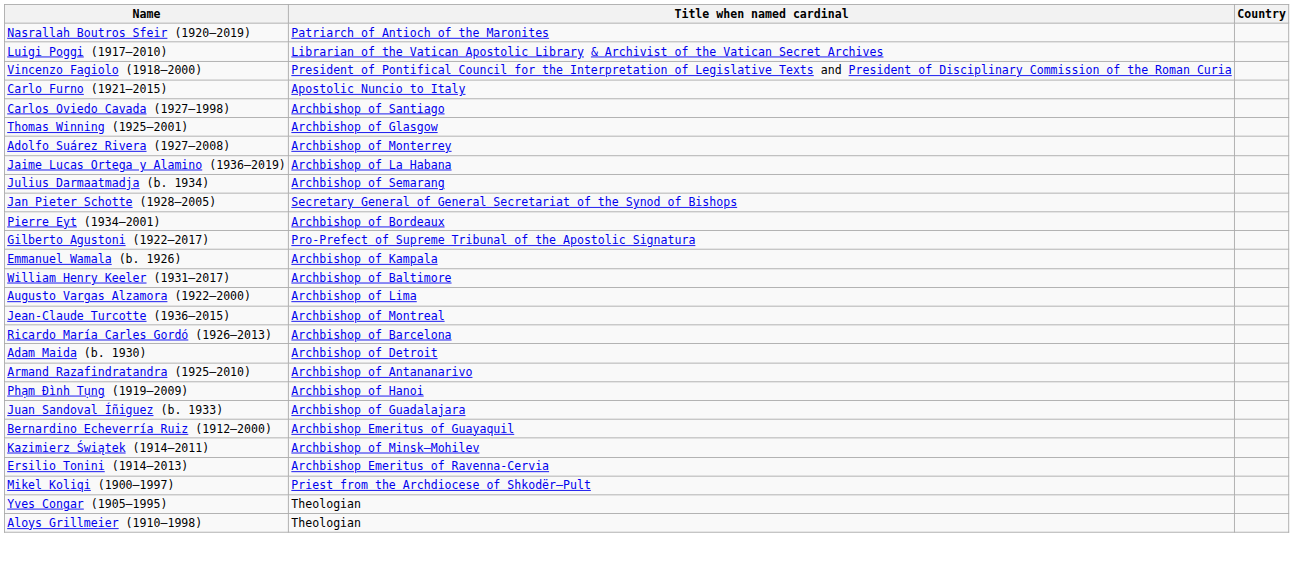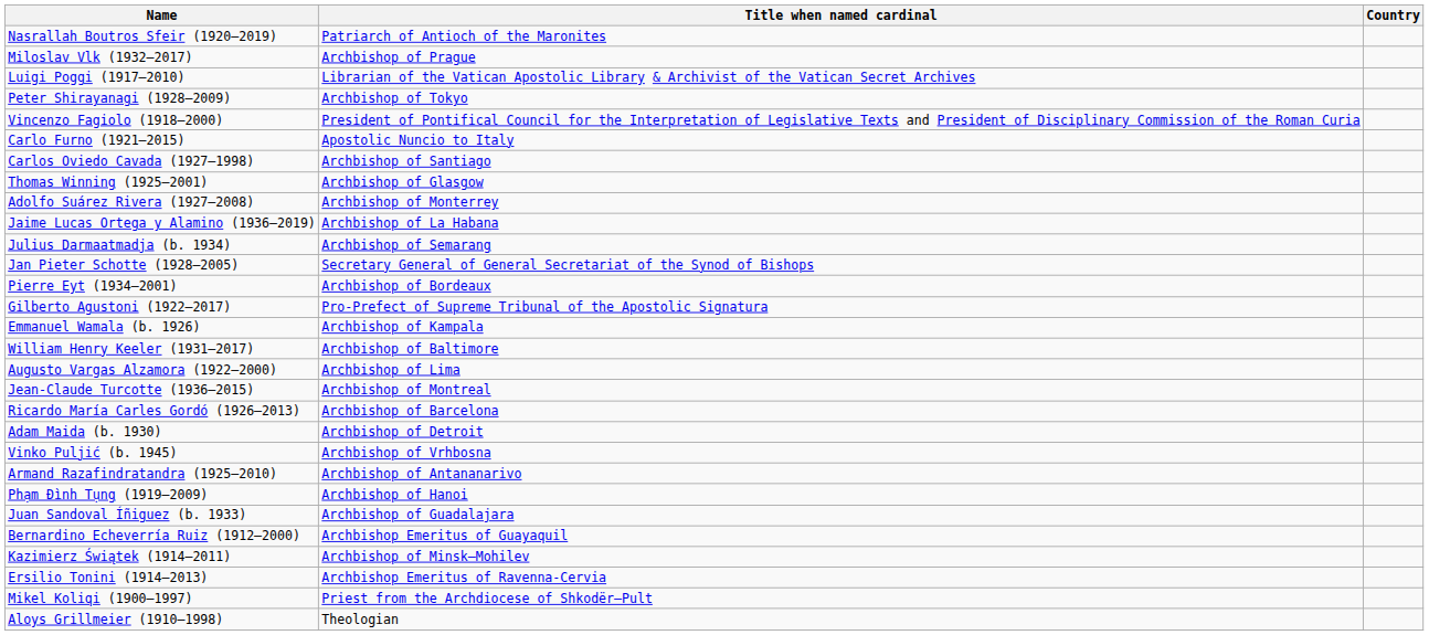 <table class="wikitable sortable">
 <tr>
 <th>Name</th>
 <th>Title when named cardinal</th>
 <th>Country</th>
 </tr>
 <tr>
 <td><a href='#'>Nasrallah Boutros Sfeir</a> (1920–2019)</td>
 <td><a href='#'>Patriarch of Antioch of the Maronites</a></td>
 <td></td>
 </tr>
 <tr>
+<td><a href='#'>Miloslav Vlk</a> (1932–2017)</td>
+<td><a href='#'>Archbishop of Prague</a></td>
+<td></td>
+</tr>
+<tr>
 <td><a href='#'>Luigi Poggi</a> (1917–2010)</td>
 <td><a href='#'>Librarian of the Vatican Apostolic Library</a> <a href='#'>& Archivist of the Vatican Secret Archives</a></td>
+<td></td>
+</tr>
+<tr>
+<td><a href='#'>Peter Shirayanagi</a> (1928–2009)</td>
+<td><a href='#'>Archbishop of Tokyo</a></td>
 <td></td>
 </tr>
 <tr>
 <td><a href='#'>Vincenzo Fagiolo</a> (1918–2000)</td>
 <td><a href='#'>President of Pontifical Council for the Interpretation of Legislative Texts</a> and <a href='#'>President of Disciplinary Commission of the Roman Curia</a></td>
 <td></td>
 </tr>
 <tr>
 <td><a href='#'>Carlo Furno</a> (1921–2015)</td>
 <td><a href='#'>Apostolic Nuncio to Italy</a></td>
 <td></td>
 </tr>
 <tr>
 <td><a href='#'>Carlos Oviedo Cavada</a> (1927–1998)</td>
 <td><a href='#'>Archbishop of Santiago</a></td>
 <td></td>
 </tr>
 <tr>
 <td><a href='#'>Thomas Winning</a> (1925–2001)</td>
 <td><a href='#'>Archbishop of Glasgow</a></td>
 <td></td>
 </tr>
 <tr>
 <td><a href='#'>Adolfo Suárez Rivera</a> (1927–2008)</td>
 <td><a href='#'>Archbishop of Monterrey</a></td>
 <td></td>
 </tr>
 <tr>
 <td><a href='#'>Jaime Lucas Ortega y Alamino</a> (1936–2019)</td>
 <td><a href='#'>Archbishop of La Habana</a></td>
 <td></td>
 </tr>
 <tr>
 <td><a href='#'>Julius Darmaatmadja</a> (b. 1934)</td>
 <td><a href='#'>Archbishop of Semarang</a></td>
 <td></td>
 </tr>
 <tr>
 <td><a href='#'>Jan Pieter Schotte</a> (1928–2005)</td>
 <td><a href='#'>Secretary General of General Secretariat of the Synod of Bishops</a></td>
 <td></td>
 </tr>
 <tr>
 <td><a href='#'>Pierre Eyt</a> (1934–2001)</td>
 <td><a href='#'>Archbishop of Bordeaux</a></td>
 <td></td>
 </tr>
 <tr>
 <td><a href='#'>Gilberto Agustoni</a> (1922–2017)</td>
 <td><a href='#'>Pro-Prefect of Supreme Tribunal of the Apostolic Signatura</a></td>
 <td></td>
 </tr>
 <tr>
 <td><a href='#'>Emmanuel Wamala</a> (b. 1926)</td>
 <td><a href='#'>Archbishop of Kampala</a></td>
 <td></td>
 </tr>
 <tr>
 <td><a href='#'>William Henry Keeler</a> (1931–2017)</td>
 <td><a href='#'>Archbishop of Baltimore</a></td>
 <td></td>
 </tr>
 <tr>
 <td><a href='#'>Augusto Vargas Alzamora</a> (1922–2000)</td>
 <td><a href='#'>Archbishop of Lima</a></td>
 <td></td>
 </tr>
 <tr>
 <td><a href='#'>Jean-Claude Turcotte</a> (1936–2015)</td>
 <td><a href='#'>Archbishop of Montreal</a></td>
 <td></td>
 </tr>
 <tr>
 <td><a href='#'>Ricardo María Carles Gordó</a> (1926–2013)</td>
 <td><a href='#'>Archbishop of Barcelona</a></td>
 <td></td>
 </tr>
 <tr>
 <td><a href='#'>Adam Maida</a> (b. 1930)</td>
 <td><a href='#'>Archbishop of Detroit</a></td>
 <td></td>
 </tr>
 <tr>
+<td><a href='#'>Vinko Puljić</a> (b. 1945)</td>
+<td><a href='#'>Archbishop of Vrhbosna</a></td>
+<td></td>
+</tr>
+<tr>
 <td><a href='#'>Armand Razafindratandra</a> (1925–2010)</td>
 <td><a href='#'>Archbishop of Antananarivo</a></td>
 <td></td>
 </tr>
 <tr>
 <td><a href='#'>Phạm Đình Tụng</a> (1919–2009)</td>
 <td><a href='#'>Archbishop of Hanoi</a></td>
 <td></td>
 </tr>
 <tr>
 <td><a href='#'>Juan Sandoval Íñiguez</a> (b. 1933)</td>
 <td><a href='#'>Archbishop of Guadalajara</a></td>
 <td></td>
 </tr>
 <tr>
 <td><a href='#'>Bernardino Echeverría Ruiz</a> (1912–2000)</td>
 <td><a href='#'>Archbishop Emeritus of Guayaquil</a></td>
 <td></td>
 </tr>
 <tr>
 <td><a href='#'>Kazimierz Świątek</a> (1914–2011)</td>
 <td><a href='#'>Archbishop of Minsk–Mohilev</a></td>
 <td></td>
 </tr>
 <tr>
 <td><a href='#'>Ersilio Tonini</a> (1914–2013)</td>
 <td><a href='#'>Archbishop Emeritus of Ravenna-Cervia</a></td>
 <td></td>
 </tr>
 <tr>
 <td><a href='#'>Mikel Koliqi</a> (1900–1997)</td>
 <td><a href='#'>Priest from the Archdiocese of Shkodër–Pult</a></td>
 <td></td>
 </tr>
 <tr>
-<td><a href='#'>Yves Congar</a> (1905–1995)</td>
-<td>Theologian</td>
-<td></td>
-</tr>
-<tr>
 <td><a href='#'>Aloys Grillmeier</a> (1910–1998)</td>
 <td>Theologian</td>
 <td></td>
 </tr>
 </table>
